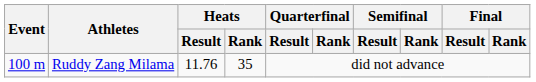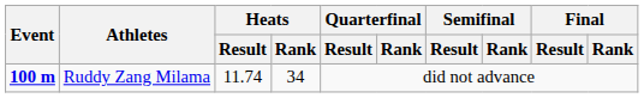 <table class="wikitable" border="1" style="font-size:90%">
 <tr>
 <th rowspan="2">Event</th>
 <th rowspan="2">Athletes</th>
 <th colspan="2">Heats</th>
 <th colspan="2">Quarterfinal</th>
 <th colspan="2">Semifinal</th>
 <th colspan="2">Final</th>
 </tr>
 <tr>
 <th>Result</th>
 <th>Rank</th>
 <th>Result</th>
 <th>Rank</th>
 <th>Result</th>
 <th>Rank</th>
 <th>Result</th>
 <th>Rank</th>
 </tr>
 <tr>
-<td><a href='#'>100 m</a></td>
+<td><strong><a href='#'>100 m</a></strong></td>
 <td><a href='#'>Ruddy Zang Milama</a></td>
-<td align=center>11.76</td>
-<td align=center>35</td>
+<td align=center>11.74</td>
+<td align=center>34</td>
 <td align=center colspan=6>did not advance</td>
 </tr>
 </table>
